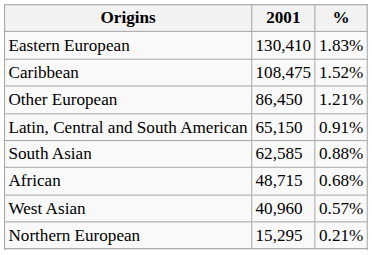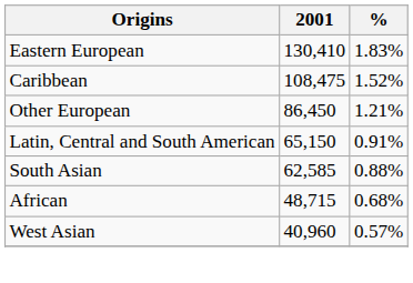 <table class="wikitable" align="left">
 <tr bgcolor="#CCCCCC">
 <th>Origins</th>
 <th>2001</th>
 <th>%</th>
 </tr>
 <tr>
 <td>Eastern European</td>
 <td>130,410</td>
 <td>1.83%</td>
 </tr>
 <tr>
 <td>Caribbean</td>
 <td>108,475</td>
 <td>1.52%</td>
 </tr>
 <tr>
 <td>Other European</td>
 <td>86,450</td>
 <td>1.21%</td>
 </tr>
 <tr>
 <td>Latin, Central and South American</td>
 <td>65,150</td>
 <td>0.91%</td>
 </tr>
 <tr>
 <td>South Asian</td>
 <td>62,585</td>
 <td>0.88%</td>
 </tr>
 <tr>
 <td>African</td>
 <td>48,715</td>
 <td>0.68%</td>
 </tr>
 <tr>
 <td>West Asian</td>
 <td>40,960</td>
 <td>0.57%</td>
 </tr>
 <tr>
-<td>Northern European</td>
-<td>15,295</td>
-<td>0.21%</td>
-</tr>
-<tr>
 </tr>
 <tr>
 </tr>
 </table>
